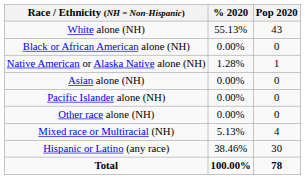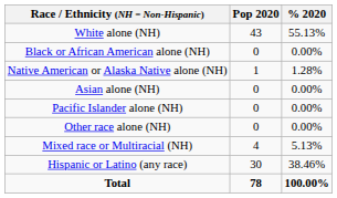 <table class="wikitable" style="text-align:center;">
 <tr>
 <th>Race / Ethnicity <small>(<em>NH = Non-Hispanic</em>)</small></th>
+<th>Pop 2020</th>
 <th>% 2020</th>
-<th>Pop 2020</th>
 </tr>
 <tr>
 <td><a href='#'>White</a> alone (NH)</td>
+<td>43</td>
 <td>55.13%</td>
-<td>43</td>
 </tr>
 <tr>
 <td><a href='#'>Black or African American</a> alone (NH)</td>
+<td>0</td>
 <td>0.00%</td>
-<td>0</td>
 </tr>
 <tr>
 <td><a href='#'>Native American</a> or <a href='#'>Alaska Native</a> alone (NH)</td>
+<td>1</td>
 <td>1.28%</td>
-<td>1</td>
 </tr>
 <tr>
 <td><a href='#'>Asian</a> alone (NH)</td>
+<td>0</td>
 <td>0.00%</td>
-<td>0</td>
 </tr>
 <tr>
 <td><a href='#'>Pacific Islander</a> alone (NH)</td>
+<td>0</td>
 <td>0.00%</td>
-<td>0</td>
 </tr>
 <tr>
 <td><a href='#'>Other race</a> alone (NH)</td>
+<td>0</td>
 <td>0.00%</td>
-<td>0</td>
 </tr>
 <tr>
 <td><a href='#'>Mixed race or Multiracial</a> (NH)</td>
+<td>4</td>
 <td>5.13%</td>
-<td>4</td>
 </tr>
 <tr>
 <td><a href='#'>Hispanic or Latino</a> (any race)</td>
+<td>30</td>
 <td>38.46%</td>
-<td>30</td>
 </tr>
 <tr>
 <td><strong>Total</strong></td>
+<td><strong>78</strong></td>
 <td><strong>100.00%</strong></td>
-<td><strong>78</strong></td>
 </tr>
 </table>
